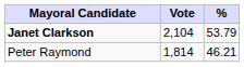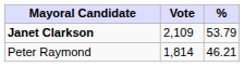 <table class="wikitable">
 <tr>
 <th style="background:#ddf; width:200px;">Mayoral Candidate</th>
 <th style="background:#ddf; width:50px;">Vote</th>
 <th style="background:#ddf; width:30px;">%</th>
 </tr>
 <tr>
 <td><strong>Janet Clarkson</strong></td>
-<td>2,104</td>
+<td>2,109</td>
 <td>53.79</td>
 </tr>
 <tr>
 <td>Peter Raymond</td>
 <td>1,814</td>
 <td>46.21</td>
 </tr>
 </table>
